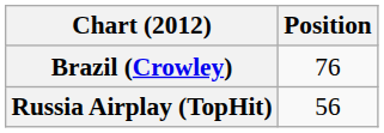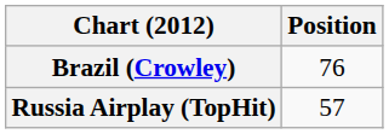 <table class="wikitable sortable plainrowheaders" style="text-align:center;">
 <tr>
 <th scope="col">Chart (2012)</th>
 <th scope="col">Position</th>
 </tr>
 <tr>
 <th scope="row">Brazil (<a href='#'>Crowley</a>)</th>
 <td style="text-align:center;">76</td>
 </tr>
 <tr>
 <th scope="row">Russia Airplay (TopHit)</th>
-<td style="text-align:center;">56</td>
+<td style="text-align:center;">57</td>
 </tr>
 </table>
